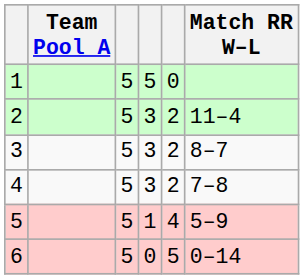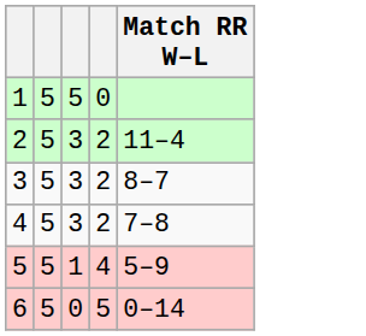 <table class="wikitable">
 <tr>
 <th Pos></th>
-<th>Team <br> <a href='#'>Pool A</a></th>
 <th Played></th>
 <th Won></th>
 <th Lost></th>
 <th>Match RR <br>W–L</th>
 </tr>
 <tr style="background: #ccffcc;">
 <td>1</td>
-<td></td>
 <td>5</td>
 <td>5</td>
 <td>0</td>
 <td></td>
 </tr>
 <tr style="background: #ccffcc;">
 <td>2</td>
-<td></td>
 <td>5</td>
 <td>3</td>
 <td>2</td>
 <td>11–4</td>
 </tr>
 <tr>
 <td>3</td>
-<td></td>
 <td>5</td>
 <td>3</td>
 <td>2</td>
 <td>8–7</td>
 </tr>
 <tr>
 <td>4</td>
-<td></td>
 <td>5</td>
 <td>3</td>
 <td>2</td>
 <td>7–8</td>
 </tr>
 <tr style="background: #ffcccc;">
 <td>5</td>
-<td></td>
 <td>5</td>
 <td>1</td>
 <td>4</td>
 <td>5–9</td>
 </tr>
 <tr style="background: #ffcccc;">
 <td>6</td>
-<td></td>
 <td>5</td>
 <td>0</td>
 <td>5</td>
 <td>0–14</td>
 </tr>
 </table>
